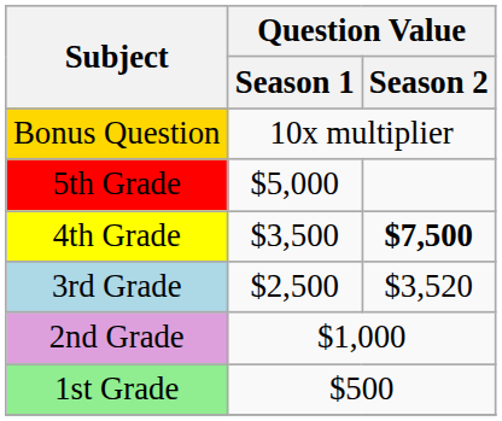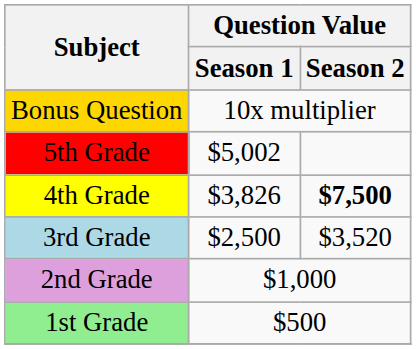 <table class=wikitable style="text-align:center"bgcolor="silver">
 <tr>
 <th rowspan=2>Subject</th>
 <th colspan=2>Question Value</th>
 </tr>
 <tr>
 <th>Season 1</th>
 <th>Season 2</th>
 </tr>
 <tr>
 <td bgcolor="gold">Bonus Question</td>
 <td colspan=2>10x multiplier</td>
 </tr>
 <tr>
 <td bgcolor="red">5th Grade</td>
-<td>$5,000</td>
+<td>$5,002</td>
 <td></td>
 </tr>
 <tr>
 <td bgcolor="yellow">4th Grade</td>
-<td>$3,500</td>
+<td>$3,826</td>
 <td><strong>$7,500</strong></td>
 </tr>
 <tr>
 <td bgcolor="lightblue">3rd Grade</td>
 <td>$2,500</td>
 <td>$3,520</td>
 </tr>
 <tr>
 <td bgcolor="plum">2nd Grade</td>
 <td colspan=2>$1,000</td>
 </tr>
 <tr>
 <td bgcolor="lightgreen">1st Grade</td>
 <td colspan=2>$500</td>
 </tr>
 <tr>
 </tr>
 </table>
